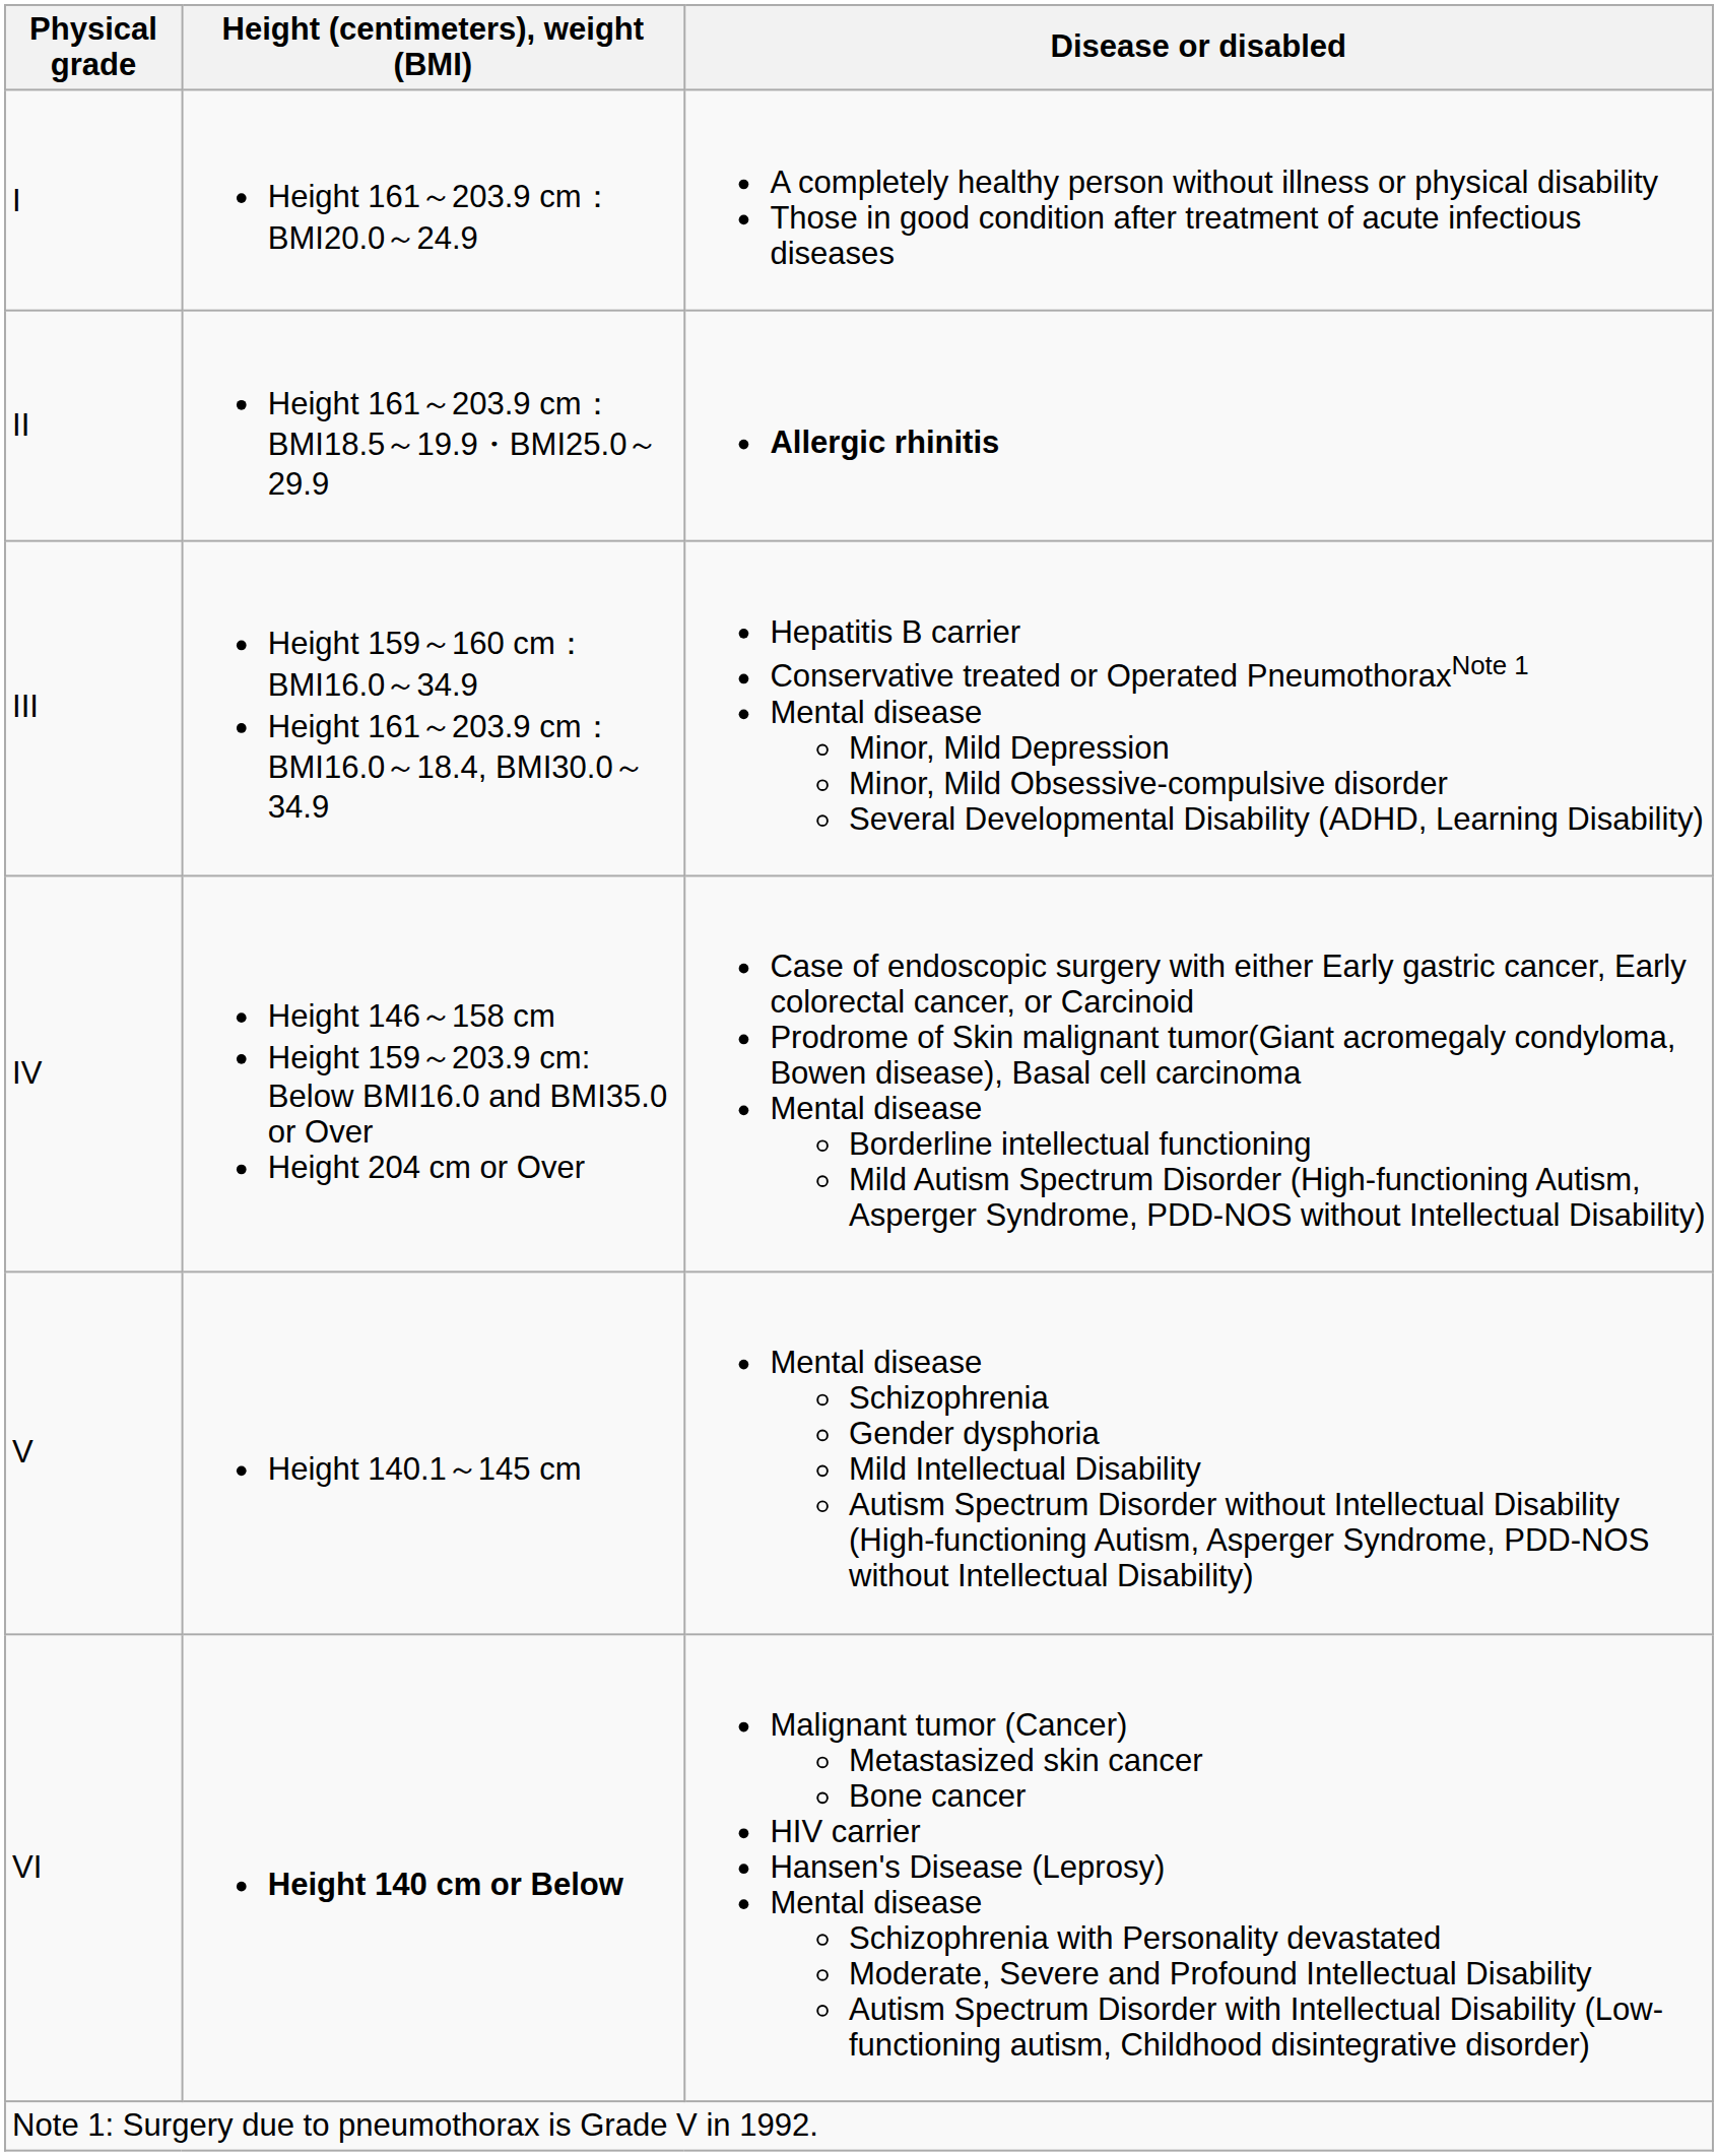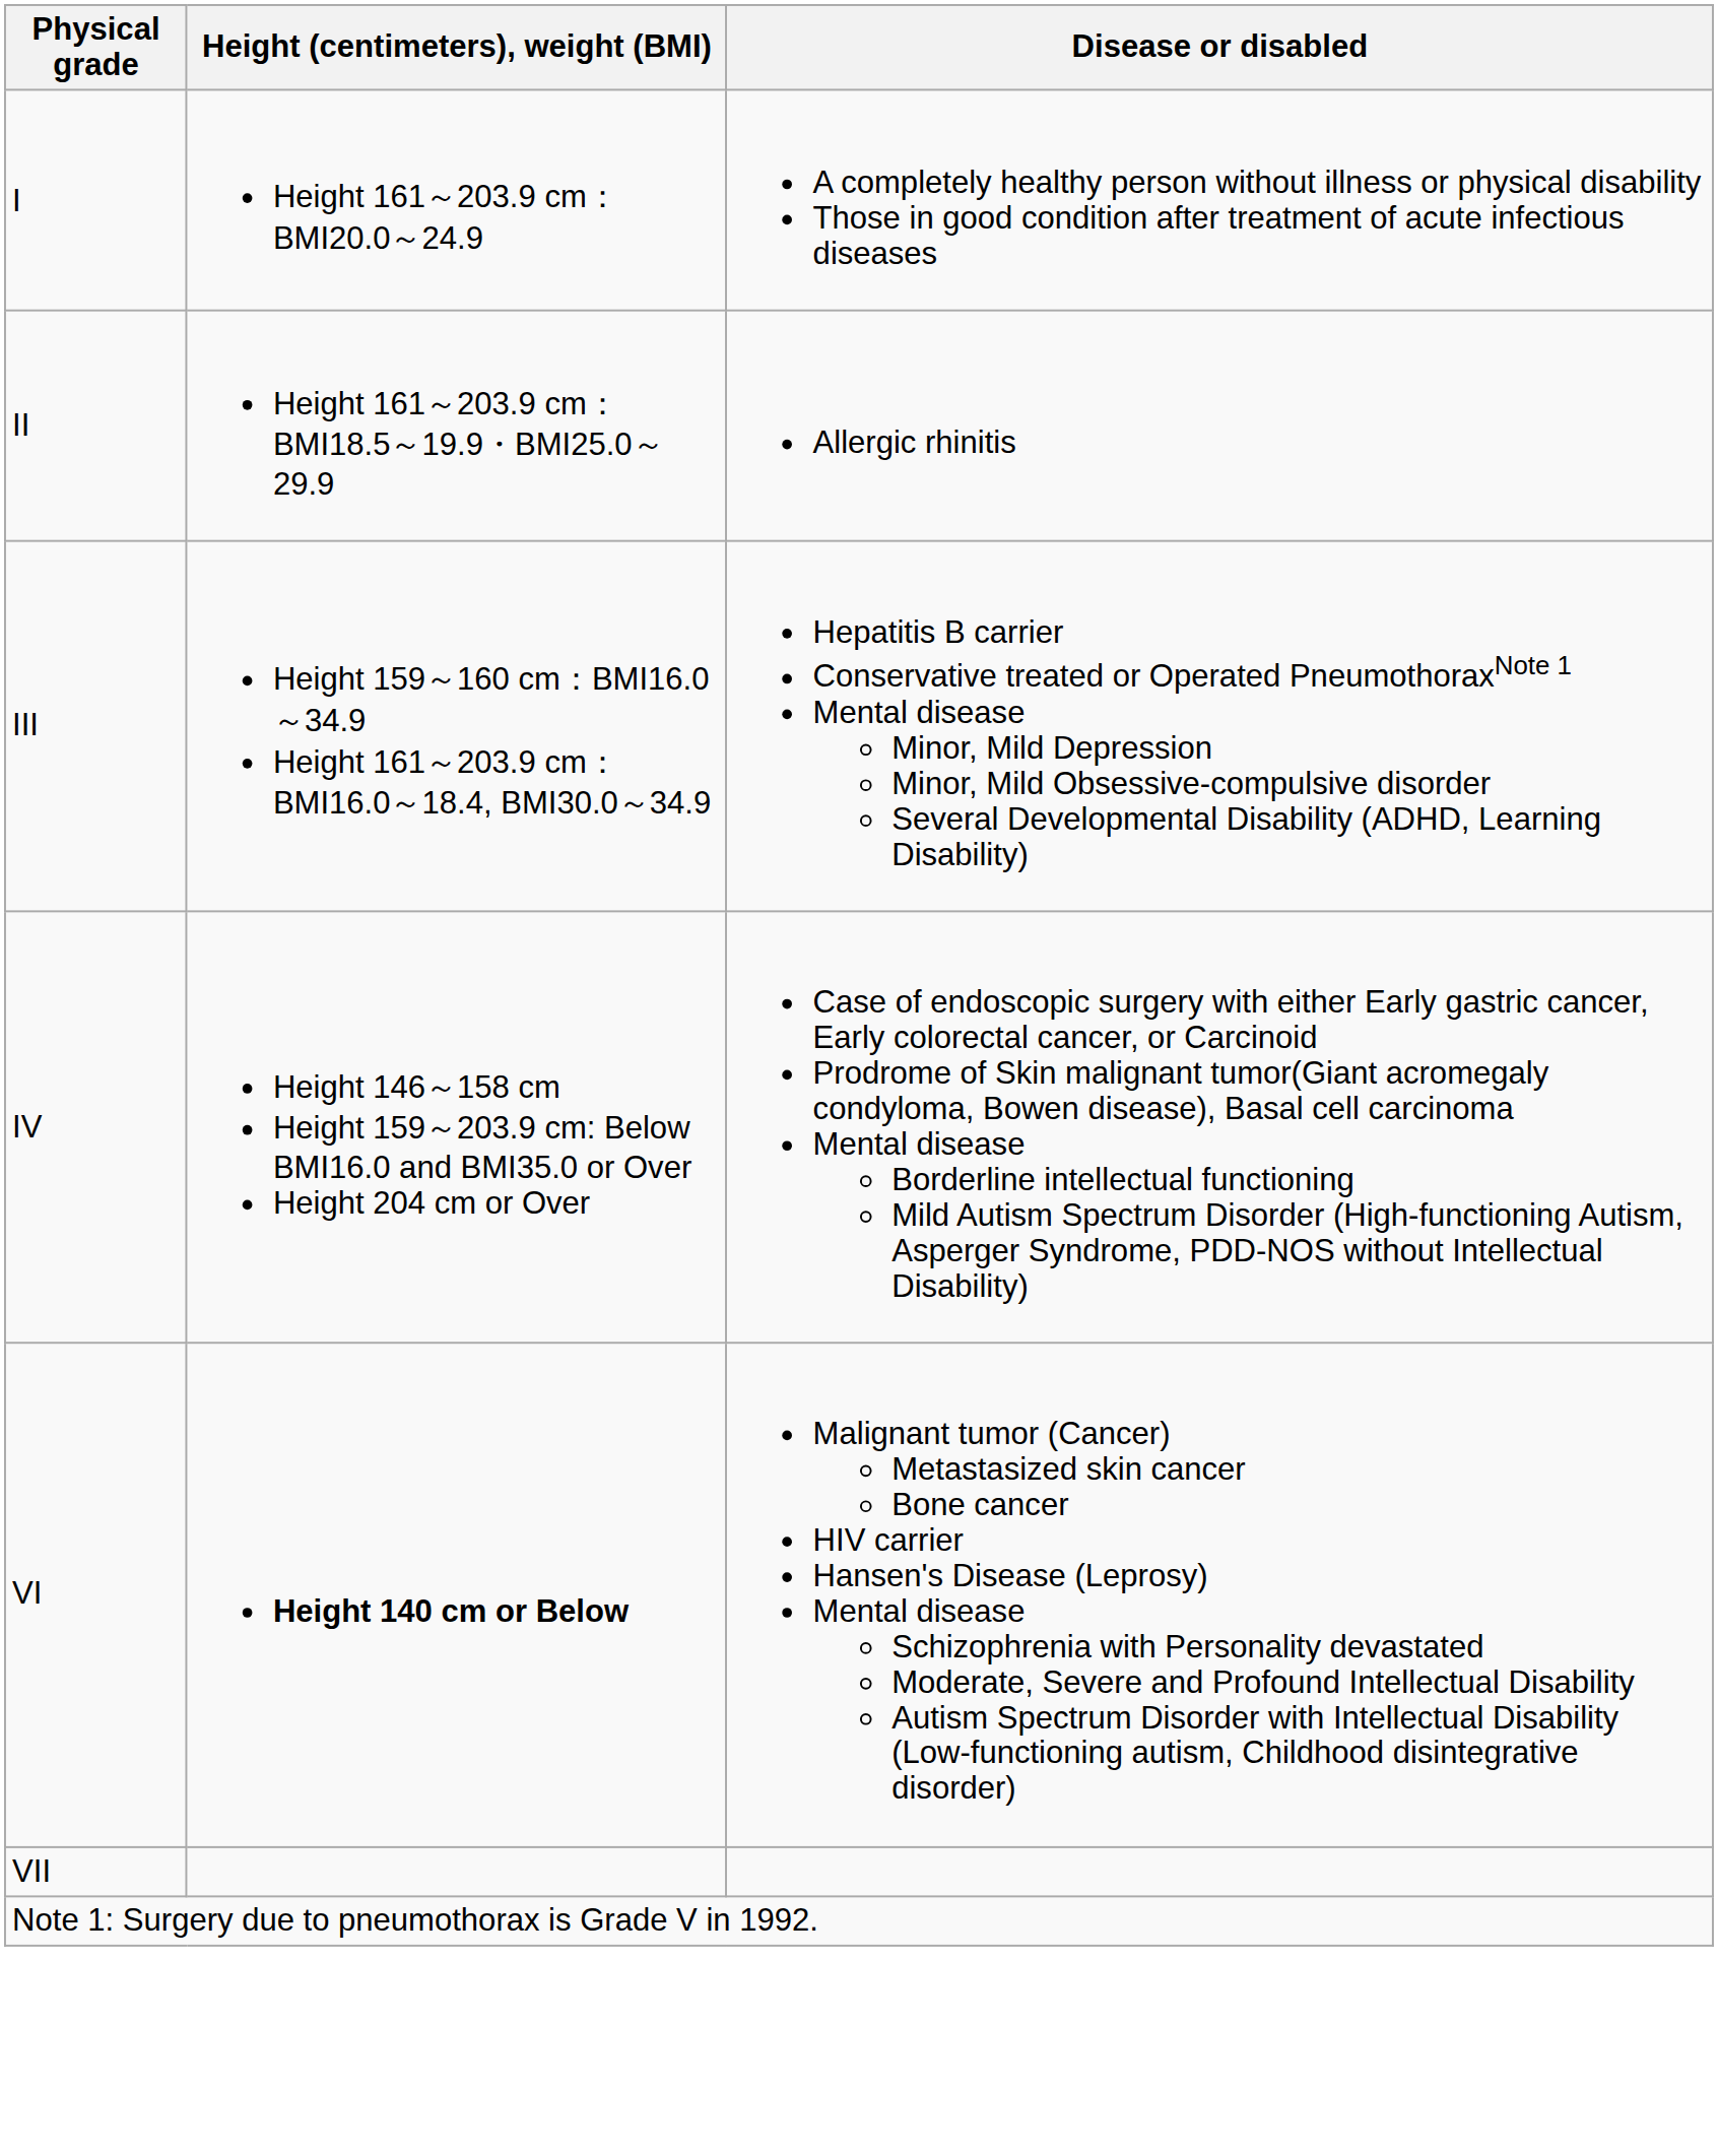 <table class="wikitable">
 <tr>
 <th>Physical grade</th>
 <th>Height (centimeters), weight (BMI)</th>
 <th>Disease or disabled</th>
 </tr>
 <tr>
 <td>I</td>
 <td><br><ul><li>Height 161～203.9 cm：BMI20.0～24.9</li></ul></td>
 <td><br><ul><li>A completely healthy person without illness or physical disability</li><li>Those in good condition after treatment of acute infectious diseases</li></ul></td>
 </tr>
 <tr>
 <td>II</td>
 <td><br><ul><li>Height 161～203.9 cm：BMI18.5～19.9・BMI25.0～29.9</li></ul></td>
-<td><strong><br><ul><li>Allergic rhinitis</li></ul></strong></td>
+<td><br><ul><li>Allergic rhinitis</li></ul></td>
 </tr>
 <tr>
 <td>III</td>
 <td><br><ul><li>Height 159～160 cm：BMI16.0～34.9</li><li>Height 161～203.9 cm：BMI16.0～18.4, BMI30.0～34.9</li></ul></td>
 <td><br><ul><li>Hepatitis B carrier</li><li>Conservative treated or Operated Pneumothorax<sup>Note 1</sup></li><li>Mental disease<ul><li>Minor, Mild Depression</li><li>Minor, Mild Obsessive-compulsive disorder</li><li>Several Developmental Disability (ADHD, Learning Disability)</li></ul></li></ul></td>
 </tr>
 <tr>
 <td>IV</td>
 <td><br><ul><li>Height 146～158 cm</li><li>Height 159～203.9 cm: Below BMI16.0 and BMI35.0 or Over</li><li>Height 204 cm or Over</li></ul></td>
 <td><br><ul><li>Case of endoscopic surgery with either Early gastric cancer, Early colorectal cancer, or Carcinoid</li><li>Prodrome of Skin malignant tumor(Giant acromegaly condyloma, Bowen disease), Basal cell carcinoma</li><li>Mental disease<ul><li>Borderline intellectual functioning</li><li>Mild Autism Spectrum Disorder (High-functioning Autism, Asperger Syndrome, PDD-NOS without Intellectual Disability)</li></ul></li></ul></td>
 </tr>
 <tr>
-<td>V</td>
-<td><br><ul><li>Height 140.1～145 cm</li></ul></td>
-<td><br><ul><li>Mental disease<ul><li>Schizophrenia</li><li>Gender dysphoria</li><li>Mild Intellectual Disability</li><li>Autism Spectrum Disorder without Intellectual Disability (High-functioning Autism, Asperger Syndrome, PDD-NOS without Intellectual Disability)</li></ul></li></ul></td>
-</tr>
-<tr>
 <td>VI</td>
 <td><strong><br><ul><li>Height 140 cm or Below</li></ul></strong></td>
 <td><br><ul><li>Malignant tumor (Cancer)<ul><li>Metastasized skin cancer</li><li>Bone cancer</li></ul></li><li>HIV carrier</li><li>Hansen's Disease (Leprosy)</li><li>Mental disease<ul><li>Schizophrenia with Personality devastated</li><li>Moderate, Severe and Profound Intellectual Disability</li><li>Autism Spectrum Disorder with Intellectual Disability (Low-functioning autism, Childhood disintegrative disorder)</li></ul></li></ul></td>
 </tr>
 <tr>
+<td>VII</td>
+<td></td>
+<td></td>
+</tr>
+<tr>
 <td colspan="3">Note 1: Surgery due to pneumothorax is Grade V in 1992.<br></td>
 </tr>
 </table>
